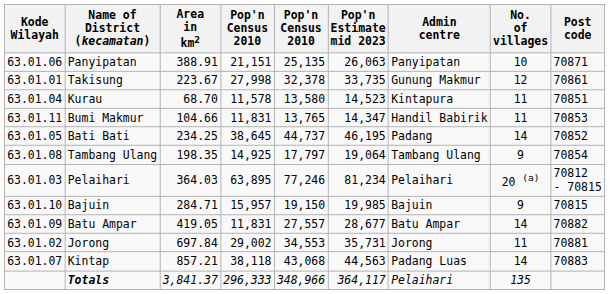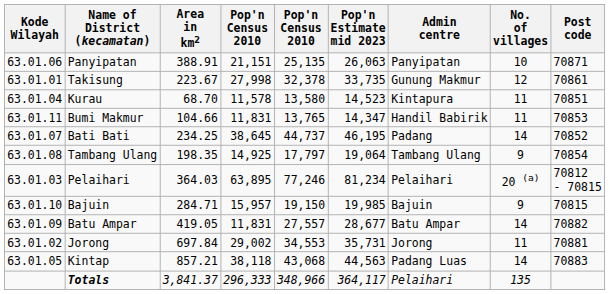 <table class="sortable wikitable">
 <tr>
 <th>Kode <br>Wilayah</th>
 <th>Name of<br>District<br>(<em>kecamatan</em>)</th>
 <th>Area <br> in<br>km<sup>2</sup></th>
 <th>Pop'n<br>Census<br>2010</th>
 <th>Pop'n<br>Census<br>2010</th>
 <th>Pop'n<br>Estimate<br> mid 2023</th>
 <th>Admin<br>centre</th>
 <th>No.<br>of<br>villages</th>
 <th>Post<br>code</th>
 </tr>
 <tr>
 <td>63.01.06</td>
 <td>Panyipatan</td>
 <td align="right">388.91</td>
 <td align="right">21,151</td>
 <td align="right">25,135</td>
 <td align="right">26,063</td>
 <td>Panyipatan</td>
 <td align="center">10</td>
 <td>70871</td>
 </tr>
 <tr>
 <td>63.01.01</td>
 <td>Takisung</td>
 <td align="right">223.67</td>
 <td align="right">27,998</td>
 <td align="right">32,378</td>
 <td align="right">33,735</td>
 <td>Gunung Makmur</td>
 <td align="center">12</td>
 <td>70861</td>
 </tr>
 <tr>
 <td>63.01.04</td>
 <td>Kurau</td>
 <td align="right">68.70</td>
 <td align="right">11,578</td>
 <td align="right">13,580</td>
 <td align="right">14,523</td>
 <td>Kintapura</td>
 <td align="center">11</td>
 <td>70851</td>
 </tr>
 <tr>
 <td>63.01.11</td>
 <td>Bumi Makmur</td>
 <td align="right">104.66</td>
 <td align="right">11,831</td>
 <td align="right">13,765</td>
 <td align="right">14,347</td>
 <td>Handil Babirik</td>
 <td align="center">11</td>
 <td>70853</td>
 </tr>
 <tr>
-<td>63.01.05</td>
+<td>63.01.07</td>
 <td>Bati Bati</td>
 <td align="right">234.25</td>
 <td align="right">38,645</td>
 <td align="right">44,737</td>
 <td align="right">46,195</td>
 <td>Padang</td>
 <td align="center">14</td>
 <td>70852</td>
 </tr>
 <tr>
 <td>63.01.08</td>
 <td>Tambang Ulang</td>
 <td align="right">198.35</td>
 <td align="right">14,925</td>
 <td align="right">17,797</td>
 <td align="right">19,064</td>
 <td>Tambang Ulang</td>
 <td align="center">9</td>
 <td>70854</td>
 </tr>
 <tr>
 <td>63.01.03</td>
 <td>Pelaihari</td>
 <td align="right">364.03</td>
 <td align="right">63,895</td>
 <td align="right">77,246</td>
 <td align="right">81,234</td>
 <td>Pelaihari</td>
 <td align="center">20 <sup>(a)</sup></td>
 <td>70812<br> - 70815</td>
 </tr>
 <tr>
 <td>63.01.10</td>
 <td>Bajuin</td>
 <td align="right">284.71</td>
 <td align="right">15,957</td>
 <td align="right">19,150</td>
 <td align="right">19,985</td>
 <td>Bajuin</td>
 <td align="center">9</td>
 <td>70815</td>
 </tr>
 <tr>
 <td>63.01.09</td>
 <td>Batu Ampar</td>
 <td align="right">419.05</td>
 <td align="right">11,831</td>
 <td align="right">27,557</td>
 <td align="right">28,677</td>
 <td>Batu Ampar</td>
 <td align="center">14</td>
 <td>70882</td>
 </tr>
 <tr>
 <td>63.01.02</td>
 <td>Jorong</td>
 <td align="right">697.84</td>
 <td align="right">29,002</td>
 <td align="right">34,553</td>
 <td align="right">35,731</td>
 <td>Jorong</td>
 <td align="center">11</td>
 <td>70881</td>
 </tr>
 <tr>
-<td>63.01.07</td>
+<td>63.01.05</td>
 <td>Kintap</td>
 <td align="right">857.21</td>
 <td align="right">38,118</td>
 <td align="right">43,068</td>
 <td align="right">44,563</td>
 <td>Padang Luas</td>
 <td align="center">14</td>
 <td>70883</td>
 </tr>
 <tr>
 <td></td>
 <td><strong><em>Totals</em></strong></td>
 <td align="right"><em>3,841.37</em></td>
 <td align="right"><em>296,333</em></td>
 <td align="right"><em>348,966</em></td>
 <td align="right"><em>364,117</em></td>
 <td><em>Pelaihari</em></td>
 <td align="center"><em>135</em></td>
 <td></td>
 </tr>
 </table>
